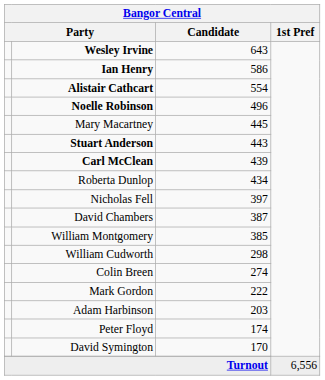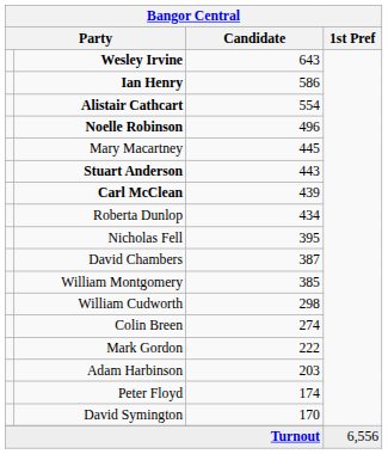 <table class="wikitable">
 <tr>
 <th colspan="4" align="center"><a href='#'>Bangor Central</a></th>
 </tr>
 <tr>
 <th colspan="2" align="center" width=200>Party</th>
 <th width=150>Candidate</th>
 <th width=60>1st Pref</th>
 </tr>
 <tr>
 <td></td>
 <td align="right"><strong>Wesley Irvine</strong></td>
 <td align="right">643</td>
 </tr>
 <tr>
 <td></td>
 <td align="right"><strong>Ian Henry</strong></td>
 <td align="right">586</td>
 </tr>
 <tr>
 <td></td>
 <td align="right"><strong>Alistair Cathcart</strong></td>
 <td align="right">554</td>
 </tr>
 <tr>
 <td></td>
 <td align="right"><strong>Noelle Robinson</strong></td>
 <td align="right">496</td>
 </tr>
 <tr>
 <td></td>
 <td align="right">Mary Macartney</td>
 <td align="right">445</td>
 </tr>
 <tr>
 <td></td>
 <td align="right"><strong>Stuart Anderson</strong></td>
 <td align="right">443</td>
 </tr>
 <tr>
 <td></td>
 <td align="right"><strong>Carl McClean</strong></td>
 <td align="right">439</td>
 </tr>
 <tr>
 <td></td>
 <td align="right">Roberta Dunlop</td>
 <td align="right">434</td>
 </tr>
 <tr>
 <td></td>
 <td align="right">Nicholas Fell</td>
-<td align="right">397</td>
+<td align="right">395</td>
 </tr>
 <tr>
 <td></td>
 <td align="right">David Chambers</td>
 <td align="right">387</td>
 </tr>
 <tr>
 <td></td>
 <td align="right">William Montgomery</td>
 <td align="right">385</td>
 </tr>
 <tr>
 <td></td>
 <td align="right">William Cudworth</td>
 <td align="right">298</td>
 </tr>
 <tr>
 <td></td>
 <td align="right">Colin Breen</td>
 <td align="right">274</td>
 </tr>
 <tr>
 <td></td>
 <td align="right">Mark Gordon</td>
 <td align="right">222</td>
 </tr>
 <tr>
 <td></td>
 <td align="right">Adam Harbinson</td>
 <td align="right">203</td>
 </tr>
 <tr>
 <td></td>
 <td align="right">Peter Floyd</td>
 <td align="right">174</td>
 </tr>
 <tr>
 <td></td>
 <td align="right">David Symington</td>
 <td align="right">170</td>
 </tr>
 <tr>
 </tr>
 <tr bgcolor="EEEEEE">
 <td colspan=3 align="right"><strong><a href='#'>Turnout</a></strong></td>
 <td align="right">6,556</td>
 </tr>
 </table>
